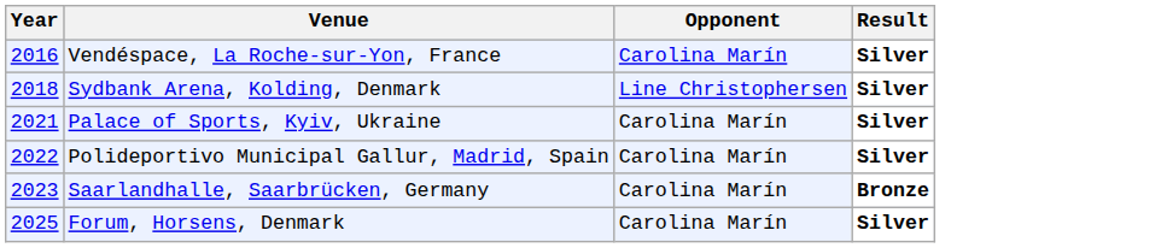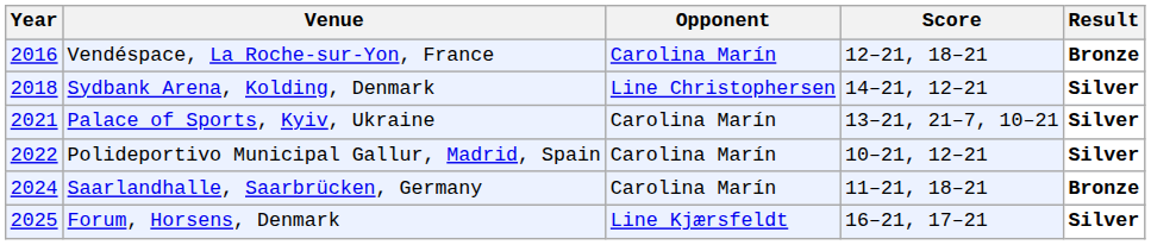 <table class="sortable wikitable" style="font-size: 90%;">
 <tr>
 <th>Year</th>
 <th>Venue</th>
 <th>Opponent</th>
+<th>Score</th>
 <th>Result</th>
 </tr>
 <tr style="background:#ECF2FF">
 <td align="center"><a href='#'>2016</a></td>
 <td align="left">Vendéspace, <a href='#'>La Roche-sur-Yon</a>, France</td>
 <td align="left"> <a href='#'>Carolina Marín</a></td>
-<td style="text-align:left; background:white"> <strong>Silver</strong></td>
+<td align="left">12–21, 18–21</td>
+<td style="text-align:left; background:white"> <strong>Bronze</strong></td>
 </tr>
 <tr style="background:#ECF2FF">
 <td align="center"><a href='#'>2018</a></td>
 <td align="left"><a href='#'>Sydbank Arena</a>, <a href='#'>Kolding</a>, Denmark</td>
 <td align="left"> <a href='#'>Line Christophersen</a></td>
+<td align="left">14–21, 12–21</td>
 <td style="text-align:left; background:white"> <strong>Silver</strong></td>
 </tr>
 <tr style="background:#ECF2FF">
 <td align="center"><a href='#'>2021</a></td>
 <td align="left"><a href='#'>Palace of Sports</a>, <a href='#'>Kyiv</a>, Ukraine</td>
 <td align="left"> Carolina Marín</td>
+<td align="left">13–21, 21–7, 10–21</td>
 <td style="text-align:left; background:white"> <strong>Silver</strong></td>
 </tr>
 <tr style="background:#ECF2FF">
 <td align="center"><a href='#'>2022</a></td>
 <td align="left">Polideportivo Municipal Gallur, <a href='#'>Madrid</a>, Spain</td>
 <td align="left"> Carolina Marín</td>
+<td align="left">10–21, 12–21</td>
 <td style="text-align:left; background:white"> <strong>Silver</strong></td>
 </tr>
 <tr style="background:#ECF2FF">
-<td align="center"><a href='#'>2023</a></td>
+<td align="center"><a href='#'>2024</a></td>
 <td align="left"><a href='#'>Saarlandhalle</a>, <a href='#'>Saarbrücken</a>, Germany</td>
 <td align="left"> Carolina Marín</td>
+<td align="left">11–21, 18–21</td>
 <td style="text-align:left; background:white"> <strong>Bronze</strong></td>
 </tr>
 <tr style="background:#ECF2FF">
 <td align="center"><a href='#'>2025</a></td>
 <td align="left"><a href='#'>Forum</a>, <a href='#'>Horsens</a>, Denmark</td>
-<td align="left"> Carolina Marín</td>
+<td align="left"> <a href='#'>Line Kjærsfeldt</a></td>
+<td align="left">16–21, 17–21</td>
 <td style="text-align:left; background: white"> <strong>Silver</strong></td>
 </tr>
 </table>
